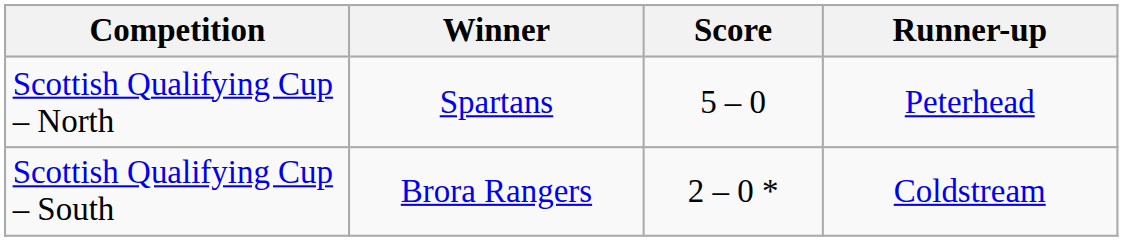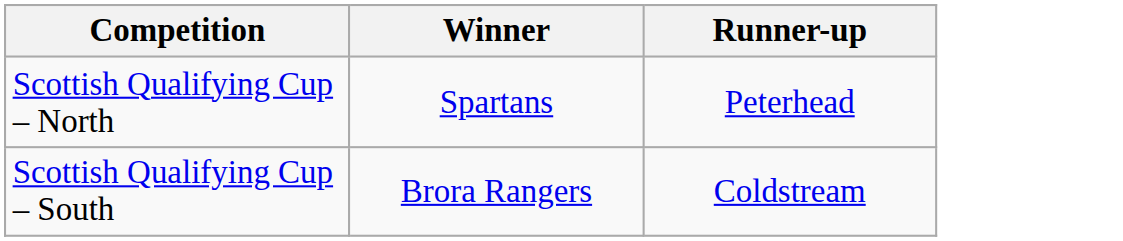 <table class="wikitable" style="text-align: center;">
 <tr>
 <th width=160>Competition</th>
 <th width=135>Winner</th>
-<th width=80>Score</th>
 <th width=135>Runner-up</th>
 </tr>
 <tr>
 <td align=left><a href='#'>Scottish Qualifying Cup</a> – North</td>
 <td><a href='#'>Spartans</a></td>
-<td>5 – 0 </td>
 <td><a href='#'>Peterhead</a></td>
 </tr>
 <tr>
 <td align=left><a href='#'>Scottish Qualifying Cup</a> – South</td>
 <td><a href='#'>Brora Rangers</a></td>
-<td>2 – 0 *</td>
 <td><a href='#'>Coldstream</a></td>
 </tr>
 </table>
